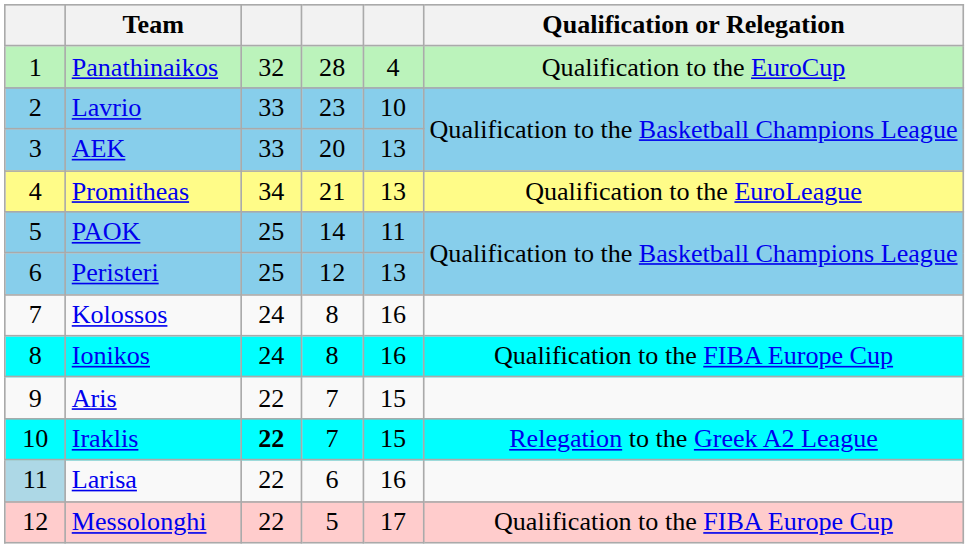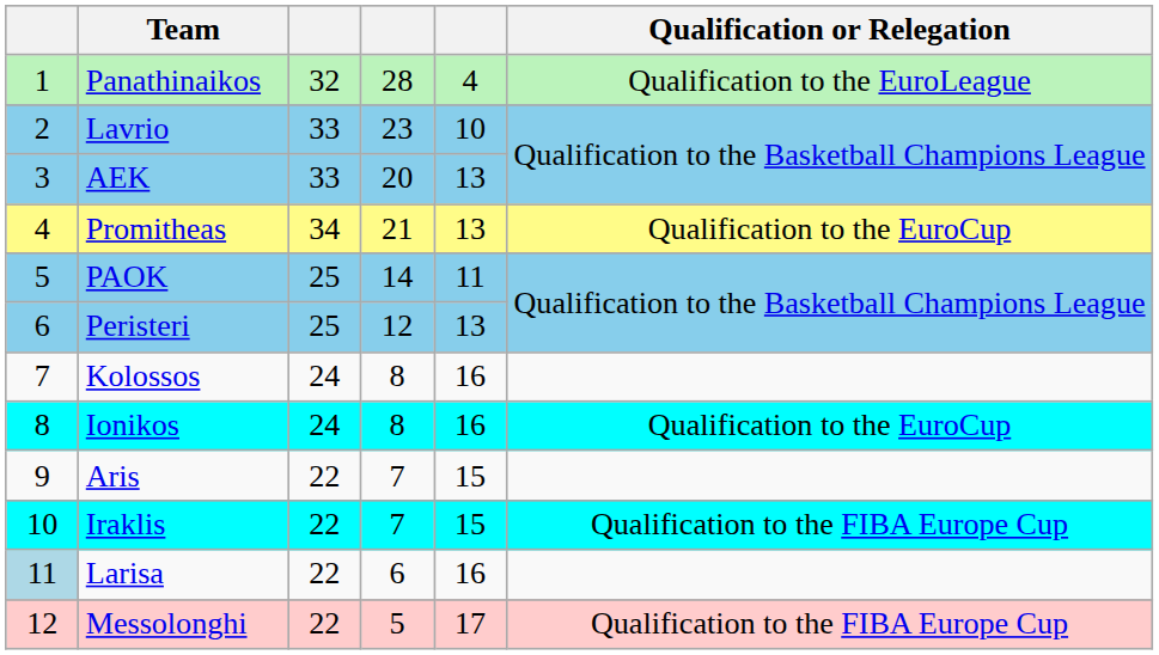 <table class="wikitable" style="text-align: center;">
 <tr>
 <th width=30></th>
 <th width=100>Team</th>
 <th width=30></th>
 <th width=30></th>
 <th width=30></th>
 <th>Qualification or Relegation</th>
 </tr>
 <tr bgcolor="#BBF3BB">
 <td>1</td>
 <td align=left><a href='#'>Panathinaikos</a></td>
 <td>32</td>
 <td>28</td>
 <td>4</td>
-<td rowspan=1>Qualification to the <a href='#'>EuroCup</a></td>
+<td>Qualification to the <a href='#'>EuroLeague</a></td>
 </tr>
 <tr bgcolor="87ceeb">
 <td>2</td>
 <td align=left><a href='#'>Lavrio</a></td>
 <td>33</td>
 <td>23</td>
 <td>10</td>
 <td rowspan=2>Qualification to the <a href='#'>Basketball Champions League</a></td>
 </tr>
 <tr bgcolor="87ceeb">
 <td>3</td>
 <td align="left"><a href='#'>AEK</a></td>
 <td>33</td>
 <td>20</td>
 <td>13</td>
 </tr>
 <tr bgcolor="#FFFC88">
 <td>4</td>
 <td align="left"><a href='#'>Promitheas</a></td>
 <td>34</td>
 <td>21</td>
 <td>13</td>
-<td>Qualification to the <a href='#'>EuroLeague</a></td>
+<td rowspan=1>Qualification to the <a href='#'>EuroCup</a></td>
 </tr>
 <tr bgcolor="87ceeb">
 <td>5</td>
 <td align=left><a href='#'>PAOK</a></td>
 <td>25</td>
 <td>14</td>
 <td>11</td>
 <td rowspan=2>Qualification to the <a href='#'>Basketball Champions League</a></td>
 </tr>
 <tr bgcolor="87ceeb">
 <td>6</td>
 <td align="left"><a href='#'>Peristeri</a></td>
 <td>25</td>
 <td>12</td>
 <td>13</td>
 </tr>
 <tr>
 <td>7</td>
 <td align="left"><a href='#'>Kolossos</a></td>
 <td>24</td>
 <td>8</td>
 <td>16</td>
 </tr>
 <tr bgcolor="#00FFFF">
 <td>8</td>
 <td align="left"><a href='#'>Ionikos</a></td>
 <td>24</td>
 <td>8</td>
 <td>16</td>
-<td rowspan=1>Qualification to the <a href='#'>FIBA Europe Cup</a></td>
+<td rowspan=1>Qualification to the <a href='#'>EuroCup</a></td>
 </tr>
 <tr>
 <td>9</td>
 <td align="left"><a href='#'>Aris</a></td>
 <td>22</td>
 <td>7</td>
 <td>15</td>
 </tr>
 <tr bgcolor="#00FFFF">
 <td>10</td>
 <td align="left"><a href='#'>Iraklis</a></td>
-<td><strong>22</strong></td>
+<td>22</td>
 <td>7</td>
 <td>15</td>
-<td rowspan=1><a href='#'>Relegation</a> to the <a href='#'>Greek A2 League</a></td>
+<td rowspan=1>Qualification to the <a href='#'>FIBA Europe Cup</a></td>
 </tr>
 <tr>
 <td style="background: lightblue;">11</td>
 <td align="left"><a href='#'>Larisa</a></td>
 <td>22</td>
 <td>6</td>
 <td>16</td>
 </tr>
 <tr bgcolor="FFCCCC"|>
 <td>12</td>
 <td align="left"><a href='#'>Messolonghi</a></td>
 <td>22</td>
 <td>5</td>
 <td>17</td>
 <td rowspan=1>Qualification to the <a href='#'>FIBA Europe Cup</a></td>
 </tr>
 </table>
